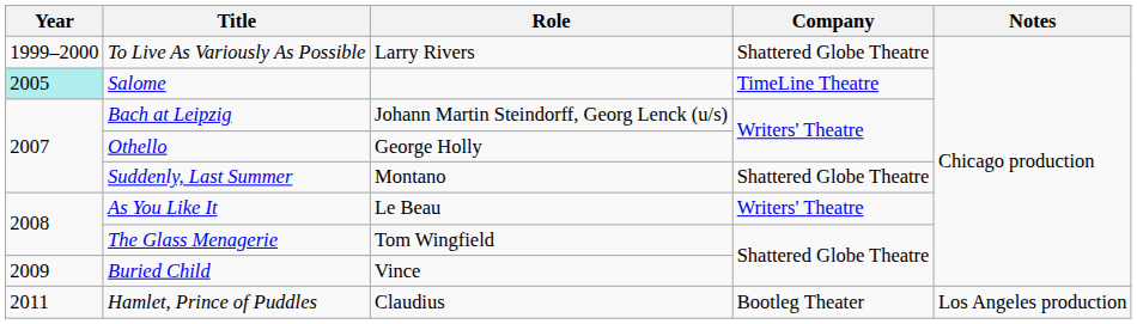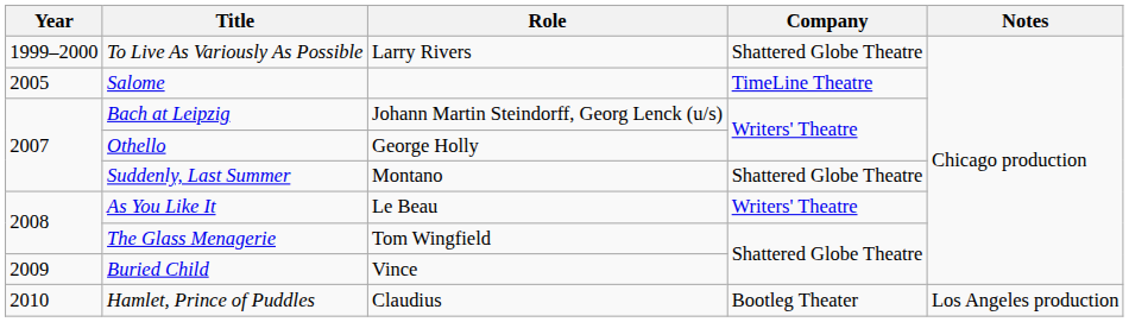 <table class="wikitable sortable">
 <tr>
 <th>Year</th>
 <th>Title</th>
 <th>Role</th>
 <th>Company</th>
 <th class="unsortable">Notes</th>
 </tr>
 <tr>
 <td>1999–2000</td>
 <td><em>To Live As Variously As Possible</em></td>
 <td>Larry Rivers</td>
 <td>Shattered Globe Theatre</td>
 <td rowspan="8">Chicago production</td>
 </tr>
 <tr>
-<td style="background: paleturquoise;">2005</td>
+<td>2005</td>
 <td><a href='#'><em>Salome</em></a></td>
 <td></td>
 <td><a href='#'>TimeLine Theatre</a></td>
 </tr>
 <tr>
 <td rowspan="3">2007</td>
 <td><a href='#'><em>Bach at Leipzig</em></a></td>
 <td>Johann Martin Steindorff, Georg Lenck (u/s)</td>
 <td rowspan="2"><a href='#'>Writers' Theatre</a></td>
 </tr>
 <tr>
 <td><em><a href='#'>Othello</a></em></td>
 <td>George Holly</td>
 </tr>
 <tr>
 <td><a href='#'><em>Suddenly, Last Summer</em></a></td>
 <td>Montano</td>
 <td>Shattered Globe Theatre</td>
 </tr>
 <tr>
 <td rowspan="2">2008</td>
 <td><em><a href='#'>As You Like It</a></em></td>
 <td>Le Beau</td>
 <td><a href='#'>Writers' Theatre</a></td>
 </tr>
 <tr>
 <td><em><a href='#'>The Glass Menagerie</a></em></td>
 <td>Tom Wingfield</td>
 <td rowspan="2">Shattered Globe Theatre</td>
 </tr>
 <tr>
 <td>2009</td>
 <td><em><a href='#'>Buried Child</a></em></td>
 <td>Vince</td>
 </tr>
 <tr>
-<td>2011</td>
+<td>2010</td>
 <td><em>Hamlet, Prince of Puddles</em></td>
 <td>Claudius</td>
 <td>Bootleg Theater</td>
 <td>Los Angeles production</td>
 </tr>
 </table>
